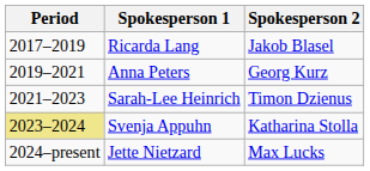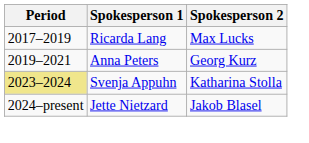 <table class=wikitable>
 <tr>
 <th>Period</th>
 <th>Spokesperson 1</th>
 <th>Spokesperson 2</th>
 </tr>
 <tr>
 <td>2017–2019</td>
 <td><a href='#'>Ricarda Lang</a></td>
-<td><a href='#'>Jakob Blasel</a></td>
+<td><a href='#'>Max Lucks</a></td>
 </tr>
 <tr>
 <td>2019–2021</td>
 <td><a href='#'>Anna Peters</a></td>
 <td><a href='#'>Georg Kurz</a></td>
-</tr>
-<tr>
-<td>2021–2023</td>
-<td><a href='#'>Sarah-Lee Heinrich</a></td>
-<td><a href='#'>Timon Dzienus</a></td>
 </tr>
 <tr>
 <td style="background: khaki;">2023–2024</td>
 <td><a href='#'>Svenja Appuhn</a></td>
 <td><a href='#'>Katharina Stolla</a></td>
 </tr>
 <tr>
 <td>2024–present</td>
 <td><a href='#'>Jette Nietzard</a></td>
-<td><a href='#'>Max Lucks</a></td>
+<td><a href='#'>Jakob Blasel</a></td>
 </tr>
 </table>
